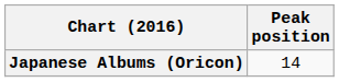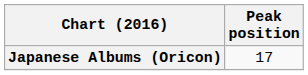 <table class="wikitable plainrowheaders" style="text-align:center">
 <tr>
 <th scope="col">Chart (2016)</th>
 <th scope="col">Peak<br>position</th>
 </tr>
 <tr>
 <th scope="row">Japanese Albums (Oricon)</th>
-<td>14</td>
+<td>17</td>
 </tr>
 <tr>
 </tr>
 </table>
